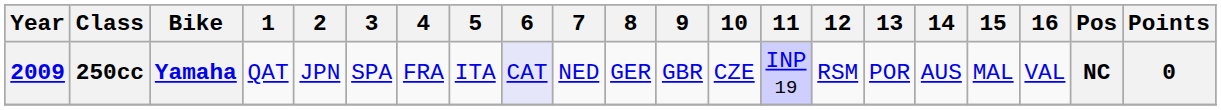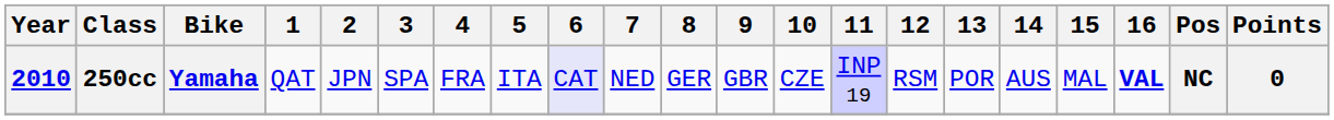 <table class="wikitable" style="text-align:center">
 <tr>
 <th>Year</th>
 <th>Class</th>
 <th>Bike</th>
 <th>1</th>
 <th>2</th>
 <th>3</th>
 <th>4</th>
 <th>5</th>
 <th>6</th>
 <th>7</th>
 <th>8</th>
 <th>9</th>
 <th>10</th>
 <th>11</th>
 <th>12</th>
 <th>13</th>
 <th>14</th>
 <th>15</th>
 <th>16</th>
 <th>Pos</th>
 <th>Points</th>
 </tr>
 <tr>
-<th align="left"><a href='#'>2009</a></th>
+<th align="left"><a href='#'>2010</a></th>
 <th align="left">250cc</th>
 <th align="left"><a href='#'>Yamaha</a></th>
 <td><a href='#'>QAT</a></td>
 <td><a href='#'>JPN</a></td>
 <td><a href='#'>SPA</a></td>
 <td><a href='#'>FRA</a></td>
 <td><a href='#'>ITA</a></td>
 <td style="background: lavender;"><a href='#'>CAT</a></td>
 <td><a href='#'>NED</a></td>
 <td><a href='#'>GER</a></td>
 <td><a href='#'>GBR</a></td>
 <td><a href='#'>CZE</a></td>
 <td style="background:#CFCFFF;"><a href='#'>INP</a><br><small>19</small></td>
 <td><a href='#'>RSM</a></td>
 <td><a href='#'>POR</a></td>
 <td><a href='#'>AUS</a></td>
 <td><a href='#'>MAL</a></td>
-<td><a href='#'>VAL</a></td>
+<td><strong><a href='#'>VAL</a></strong></td>
 <th>NC</th>
 <th>0</th>
 </tr>
 <tr>
 </tr>
 </table>
